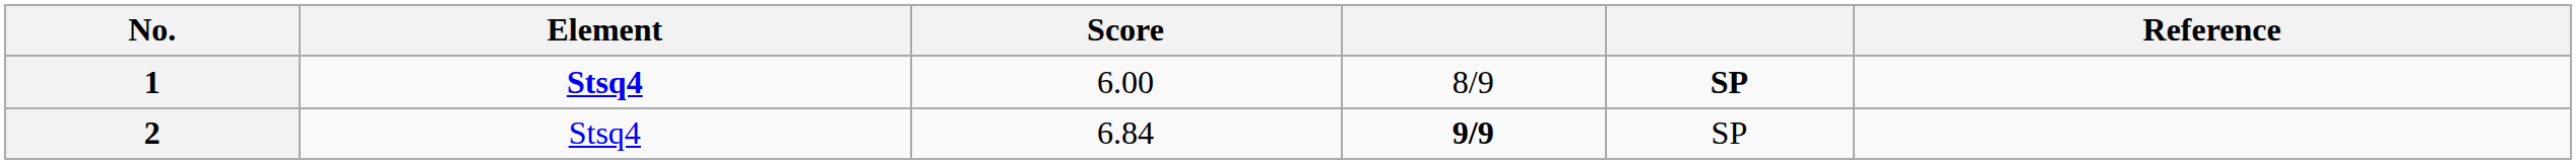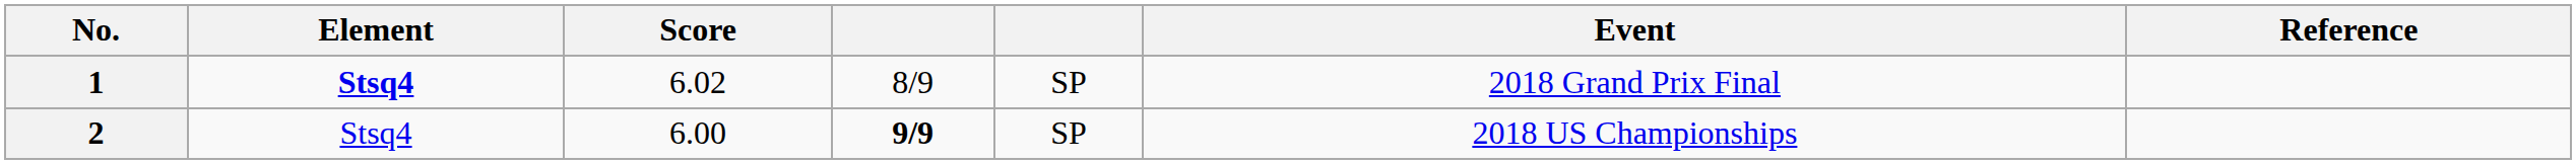 <table class="wikitable sortable" style="text-align:center" width=100%>
 <tr>
 <th scope=col>No.</th>
 <th scope=col>Element</th>
 <th scope=col>Score</th>
 <th scope=col></th>
 <th scope=col></th>
+<th scope=col>Event</th>
 <th scope=col class="unsortable">Reference</th>
 </tr>
 <tr>
 <th scope=row>1</th>
 <td><strong><a href='#'>Stsq4</a></strong></td>
-<td>6.00</td>
+<td>6.02</td>
 <td>8/9</td>
-<td><strong>SP</strong></td>
+<td>SP</td>
+<td><a href='#'>2018 Grand Prix Final</a></td>
 <td></td>
 </tr>
 <tr>
 <th scope=row>2</th>
 <td><a href='#'>Stsq4</a></td>
-<td>6.84</td>
+<td>6.00</td>
 <td><strong>9/9</strong></td>
 <td>SP</td>
+<td><a href='#'>2018 US Championships</a></td>
 <td></td>
 </tr>
 </table>
